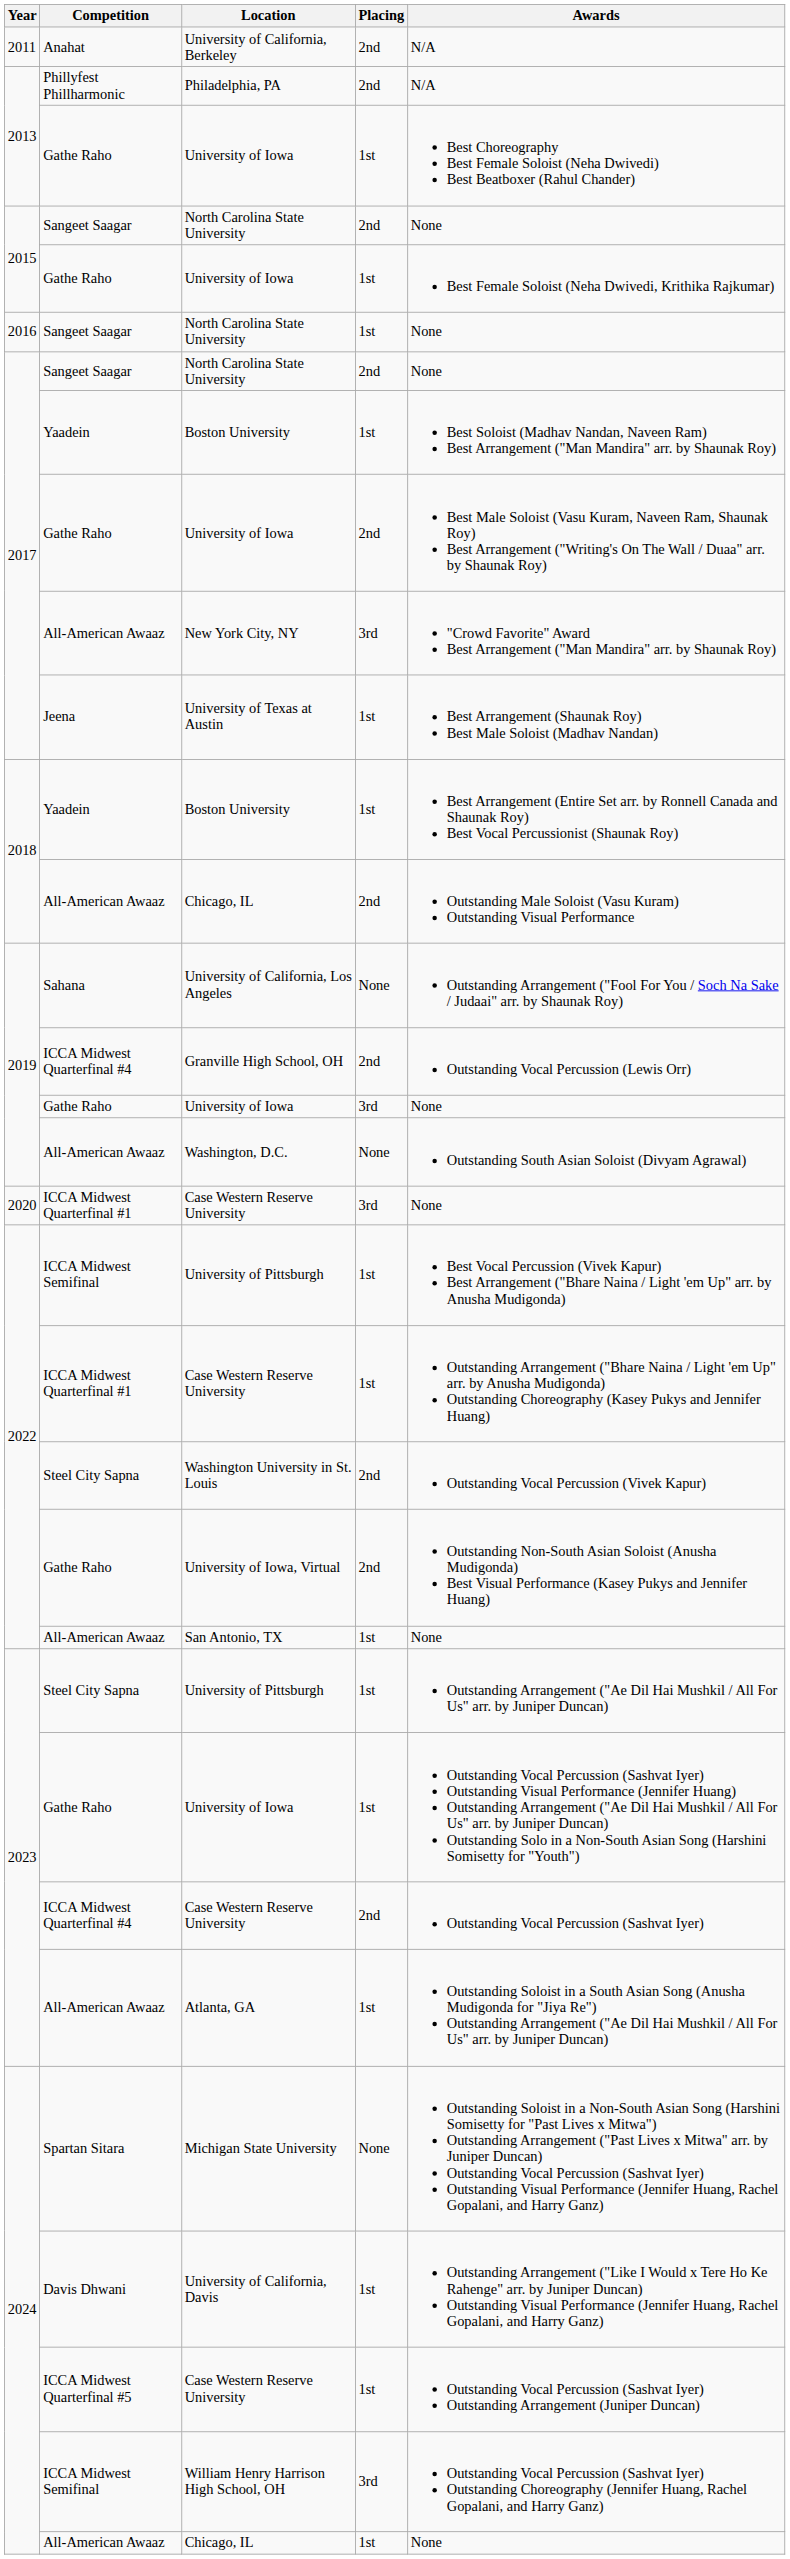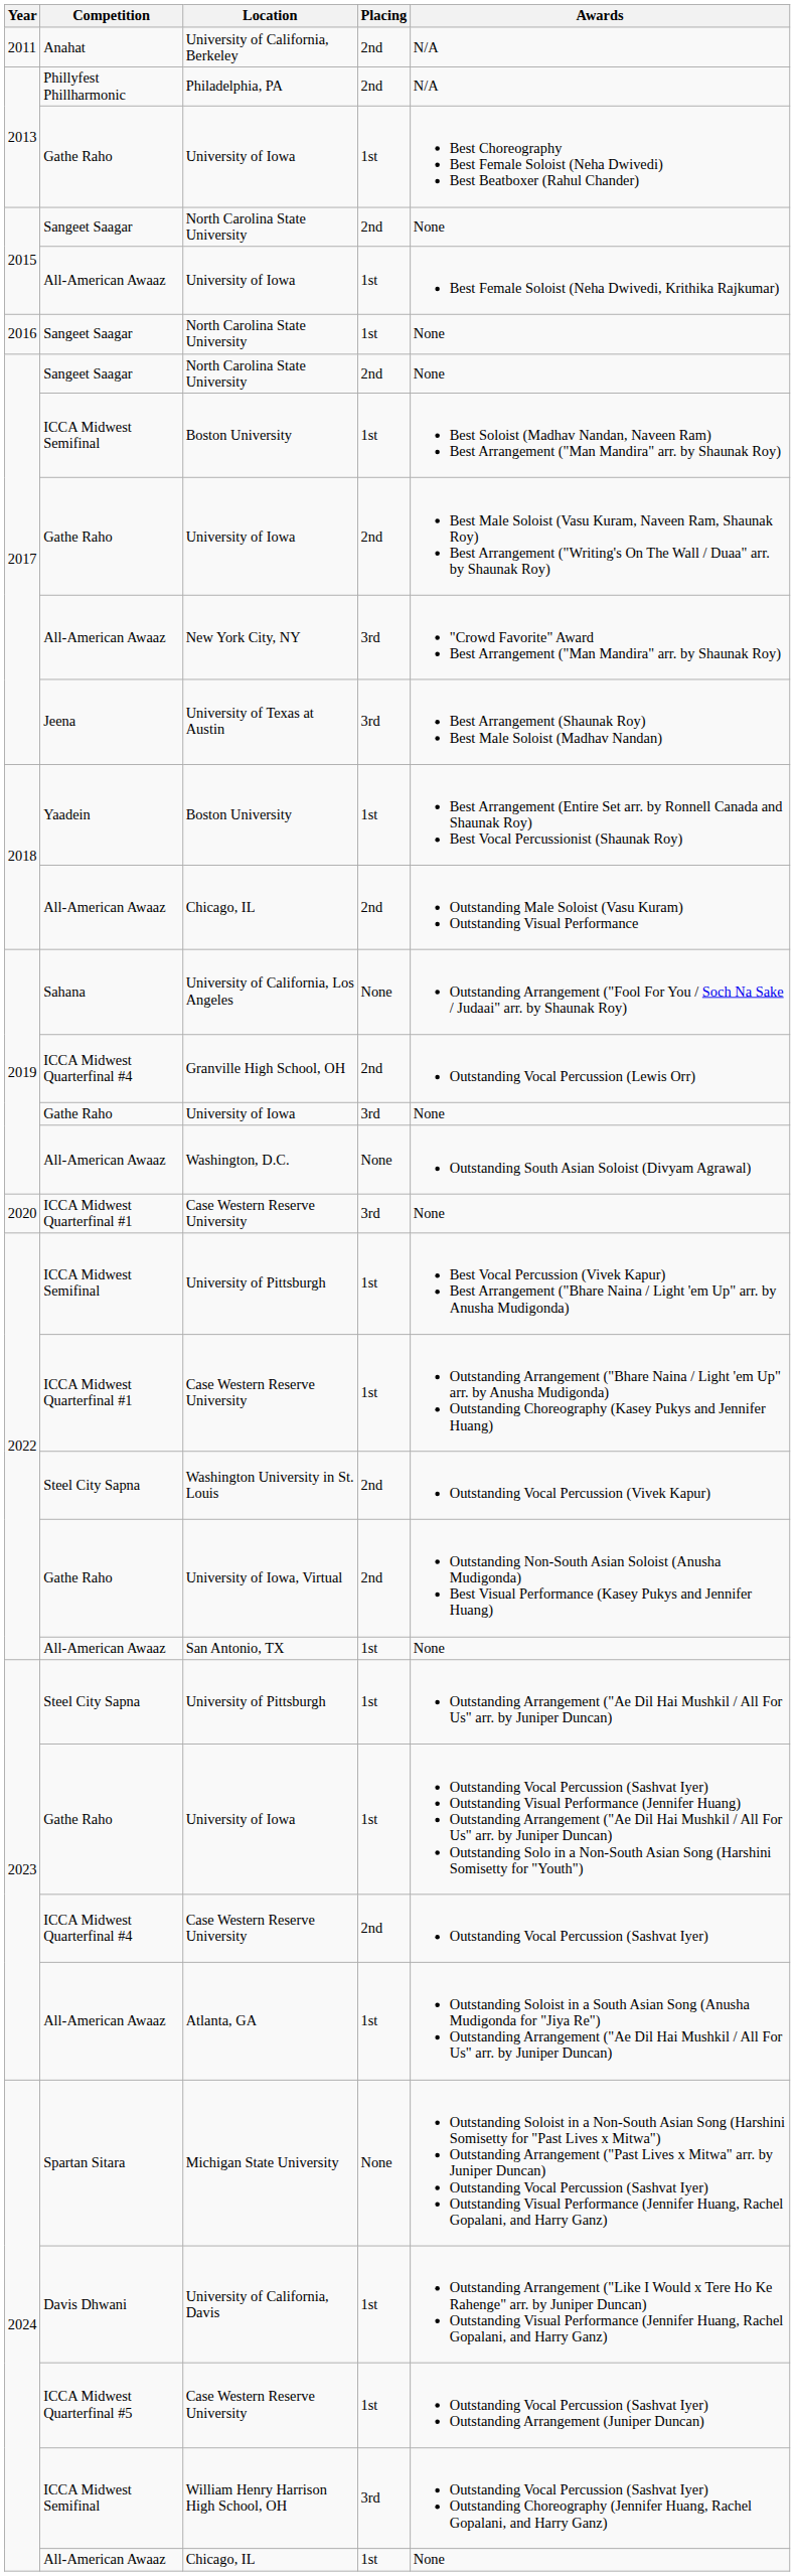 <table class="wikitable">
 <tr>
 <th>Year</th>
 <th>Competition</th>
 <th>Location</th>
 <th>Placing</th>
 <th>Awards</th>
 </tr>
 <tr>
 <td>2011</td>
 <td>Anahat</td>
 <td>University of California, Berkeley</td>
 <td>2nd</td>
 <td>N/A</td>
 </tr>
 <tr>
 <td rowspan=2>2013</td>
 <td>Phillyfest Phillharmonic</td>
 <td>Philadelphia, PA</td>
 <td>2nd</td>
 <td>N/A</td>
 </tr>
 <tr>
 <td>Gathe Raho</td>
 <td>University of Iowa</td>
 <td>1st</td>
 <td><br><ul><li>Best Choreography</li><li>Best Female Soloist (Neha Dwivedi)</li><li>Best Beatboxer (Rahul Chander)</li></ul></td>
 </tr>
 <tr>
 <td rowspan=2>2015</td>
 <td>Sangeet Saagar</td>
 <td>North Carolina State University</td>
 <td>2nd</td>
 <td>None</td>
 </tr>
 <tr>
-<td>Gathe Raho</td>
+<td>All-American Awaaz</td>
 <td>University of Iowa</td>
 <td>1st</td>
 <td><br><ul><li>Best Female Soloist (Neha Dwivedi, Krithika Rajkumar)</li></ul></td>
 </tr>
 <tr>
 <td>2016</td>
 <td>Sangeet Saagar</td>
 <td>North Carolina State University</td>
 <td>1st</td>
 <td>None</td>
 </tr>
 <tr>
 <td rowspan=5>2017</td>
 <td>Sangeet Saagar</td>
 <td>North Carolina State University</td>
 <td>2nd</td>
 <td>None</td>
 </tr>
 <tr>
-<td>Yaadein</td>
+<td>ICCA Midwest Semifinal</td>
 <td>Boston University</td>
 <td>1st</td>
 <td><br><ul><li>Best Soloist (Madhav Nandan, Naveen Ram)</li><li>Best Arrangement ("Man Mandira" arr. by Shaunak Roy)</li></ul></td>
 </tr>
 <tr>
 <td>Gathe Raho</td>
 <td>University of Iowa</td>
 <td>2nd</td>
 <td><br><ul><li>Best Male Soloist (Vasu Kuram, Naveen Ram, Shaunak Roy)</li><li>Best Arrangement ("Writing's On The Wall / Duaa" arr. by Shaunak Roy)</li></ul></td>
 </tr>
 <tr>
 <td>All-American Awaaz</td>
 <td>New York City, NY</td>
 <td>3rd</td>
 <td><br><ul><li>"Crowd Favorite" Award</li><li>Best Arrangement ("Man Mandira" arr. by Shaunak Roy)</li></ul></td>
 </tr>
 <tr>
 <td>Jeena</td>
 <td>University of Texas at Austin</td>
-<td>1st</td>
+<td>3rd</td>
 <td><br><ul><li>Best Arrangement (Shaunak Roy)</li><li>Best Male Soloist (Madhav Nandan)</li></ul></td>
 </tr>
 <tr>
 <td rowspan=2>2018</td>
 <td>Yaadein</td>
 <td>Boston University</td>
 <td>1st</td>
 <td><br><ul><li>Best Arrangement (Entire Set arr. by Ronnell Canada and Shaunak Roy)</li><li>Best Vocal Percussionist (Shaunak Roy)</li></ul></td>
 </tr>
 <tr>
 <td>All-American Awaaz</td>
 <td>Chicago, IL</td>
 <td>2nd</td>
 <td><br><ul><li>Outstanding Male Soloist (Vasu Kuram)</li><li>Outstanding Visual Performance</li></ul></td>
 </tr>
 <tr>
 <td rowspan=4>2019</td>
 <td>Sahana</td>
 <td>University of California, Los Angeles</td>
 <td>None</td>
 <td><br><ul><li>Outstanding Arrangement ("Fool For You / <a href='#'>Soch Na Sake</a> / Judaai" arr. by Shaunak Roy)</li></ul></td>
 </tr>
 <tr>
 <td>ICCA Midwest Quarterfinal #4</td>
 <td>Granville High School, OH</td>
 <td>2nd</td>
 <td><br><ul><li>Outstanding Vocal Percussion (Lewis Orr)</li></ul></td>
 </tr>
 <tr>
 <td>Gathe Raho</td>
 <td>University of Iowa</td>
 <td>3rd</td>
 <td>None</td>
 </tr>
 <tr>
 <td>All-American Awaaz</td>
 <td>Washington, D.C.</td>
 <td>None</td>
 <td><br><ul><li>Outstanding South Asian Soloist (Divyam Agrawal)</li></ul></td>
 </tr>
 <tr>
 <td>2020</td>
 <td>ICCA Midwest Quarterfinal #1</td>
 <td>Case Western Reserve University</td>
 <td>3rd</td>
 <td>None</td>
 </tr>
 <tr>
 <td rowspan=5>2022</td>
 <td>ICCA Midwest Semifinal</td>
 <td>University of Pittsburgh</td>
 <td>1st</td>
 <td><br><ul><li>Best Vocal Percussion (Vivek Kapur)</li><li>Best Arrangement ("Bhare Naina / Light 'em Up" arr. by Anusha Mudigonda)</li></ul></td>
 </tr>
 <tr>
 <td>ICCA Midwest Quarterfinal #1</td>
 <td>Case Western Reserve University</td>
 <td>1st</td>
 <td><br><ul><li>Outstanding Arrangement ("Bhare Naina / Light 'em Up" arr. by Anusha Mudigonda)</li><li>Outstanding Choreography (Kasey Pukys and Jennifer Huang)</li></ul></td>
 </tr>
 <tr>
 <td>Steel City Sapna</td>
 <td>Washington University in St. Louis</td>
 <td>2nd</td>
 <td><br><ul><li>Outstanding Vocal Percussion (Vivek Kapur)</li></ul></td>
 </tr>
 <tr>
 <td>Gathe Raho</td>
 <td>University of Iowa, Virtual</td>
 <td>2nd</td>
 <td><br><ul><li>Outstanding Non-South Asian Soloist (Anusha Mudigonda)</li><li>Best Visual Performance (Kasey Pukys and Jennifer Huang)</li></ul></td>
 </tr>
 <tr>
 <td>All-American Awaaz</td>
 <td>San Antonio, TX</td>
 <td>1st</td>
 <td>None</td>
 </tr>
 <tr>
 <td rowspan=4>2023</td>
 <td>Steel City Sapna</td>
 <td>University of Pittsburgh</td>
 <td>1st</td>
 <td><br><ul><li>Outstanding Arrangement ("Ae Dil Hai Mushkil / All For Us" arr. by Juniper Duncan)</li></ul></td>
 </tr>
 <tr>
 <td>Gathe Raho</td>
 <td>University of Iowa</td>
 <td>1st</td>
 <td><br><ul><li>Outstanding Vocal Percussion (Sashvat Iyer)</li><li>Outstanding Visual Performance (Jennifer Huang)</li><li>Outstanding Arrangement ("Ae Dil Hai Mushkil / All For Us" arr. by Juniper Duncan)</li><li>Outstanding Solo in a Non-South Asian Song (Harshini Somisetty for "Youth")</li></ul></td>
 </tr>
 <tr>
 <td>ICCA Midwest Quarterfinal #4</td>
 <td>Case Western Reserve University</td>
 <td>2nd</td>
 <td><br><ul><li>Outstanding Vocal Percussion (Sashvat Iyer)</li></ul></td>
 </tr>
 <tr>
 <td>All-American Awaaz</td>
 <td>Atlanta, GA</td>
 <td>1st</td>
 <td><br><ul><li>Outstanding Soloist in a South Asian Song (Anusha Mudigonda for "Jiya Re")</li><li>Outstanding Arrangement ("Ae Dil Hai Mushkil / All For Us" arr. by Juniper Duncan)</li></ul></td>
 </tr>
 <tr>
 <td rowspan=5>2024</td>
 <td>Spartan Sitara</td>
 <td>Michigan State University</td>
 <td>None</td>
 <td><br><ul><li>Outstanding Soloist in a Non-South Asian Song (Harshini Somisetty for "Past Lives x Mitwa")</li><li>Outstanding Arrangement ("Past Lives x Mitwa" arr. by Juniper Duncan)</li><li>Outstanding Vocal Percussion (Sashvat Iyer)</li><li>Outstanding Visual Performance (Jennifer Huang, Rachel Gopalani, and Harry Ganz)</li></ul></td>
 </tr>
 <tr>
 <td>Davis Dhwani</td>
 <td>University of California, Davis</td>
 <td>1st</td>
 <td><br><ul><li>Outstanding Arrangement ("Like I Would x Tere Ho Ke Rahenge" arr. by Juniper Duncan)</li><li>Outstanding Visual Performance (Jennifer Huang, Rachel Gopalani, and Harry Ganz)</li></ul></td>
 </tr>
 <tr>
 <td>ICCA Midwest Quarterfinal #5</td>
 <td>Case Western Reserve University</td>
 <td>1st</td>
 <td><br><ul><li>Outstanding Vocal Percussion (Sashvat Iyer)</li><li>Outstanding Arrangement (Juniper Duncan)</li></ul></td>
 </tr>
 <tr>
 <td>ICCA Midwest Semifinal</td>
 <td>William Henry Harrison High School, OH</td>
 <td>3rd</td>
 <td><br><ul><li>Outstanding Vocal Percussion (Sashvat Iyer)</li><li>Outstanding Choreography (Jennifer Huang, Rachel Gopalani, and Harry Ganz)</li></ul></td>
 </tr>
 <tr>
 <td>All-American Awaaz</td>
 <td>Chicago, IL</td>
 <td>1st</td>
 <td>None</td>
 </tr>
 </table>
